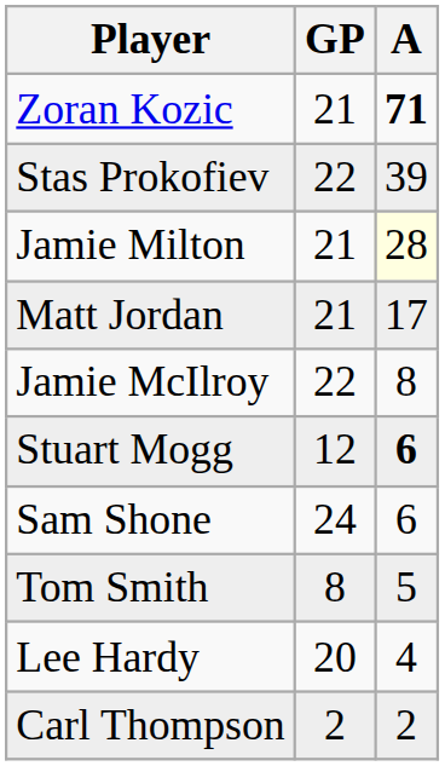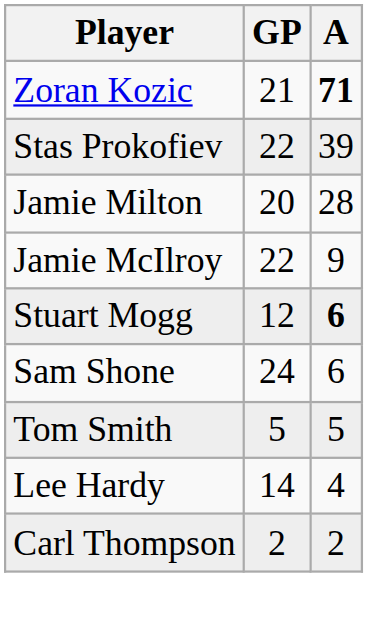 <table class="wikitable" style="text-align:center">
 <tr>
 <th align="left">Player</th>
 <th>GP</th>
 <th>A</th>
 </tr>
 <tr>
 <td align="left"><a href='#'>Zoran Kozic</a></td>
 <td>21</td>
 <td><strong>71</strong></td>
 </tr>
 <tr bgcolor="#eeeeee">
 <td align="left">Stas Prokofiev</td>
 <td>22</td>
 <td>39</td>
 </tr>
 <tr>
 <td align="left">Jamie Milton</td>
-<td>21</td>
-<td style="background: lightyellow;">28</td>
-</tr>
-<tr bgcolor="#eeeeee">
-<td align="left">Matt Jordan</td>
-<td>21</td>
-<td>17</td>
+<td>20</td>
+<td>28</td>
 </tr>
 <tr>
 <td align="left">Jamie McIlroy</td>
 <td>22</td>
-<td>8</td>
+<td>9</td>
 </tr>
 <tr bgcolor="#eeeeee">
 <td align="left">Stuart Mogg</td>
 <td>12</td>
 <td><strong>6</strong></td>
 </tr>
 <tr>
 <td align="left">Sam Shone</td>
 <td>24</td>
 <td>6</td>
 </tr>
 <tr bgcolor="#eeeeee">
 <td align="left">Tom Smith</td>
-<td>8</td>
+<td>5</td>
 <td>5</td>
 </tr>
 <tr>
 <td align="left">Lee Hardy</td>
-<td>20</td>
+<td>14</td>
 <td>4</td>
 </tr>
 <tr bgcolor="#eeeeee">
 <td align="left">Carl Thompson</td>
 <td>2</td>
 <td>2</td>
 </tr>
 </table>
